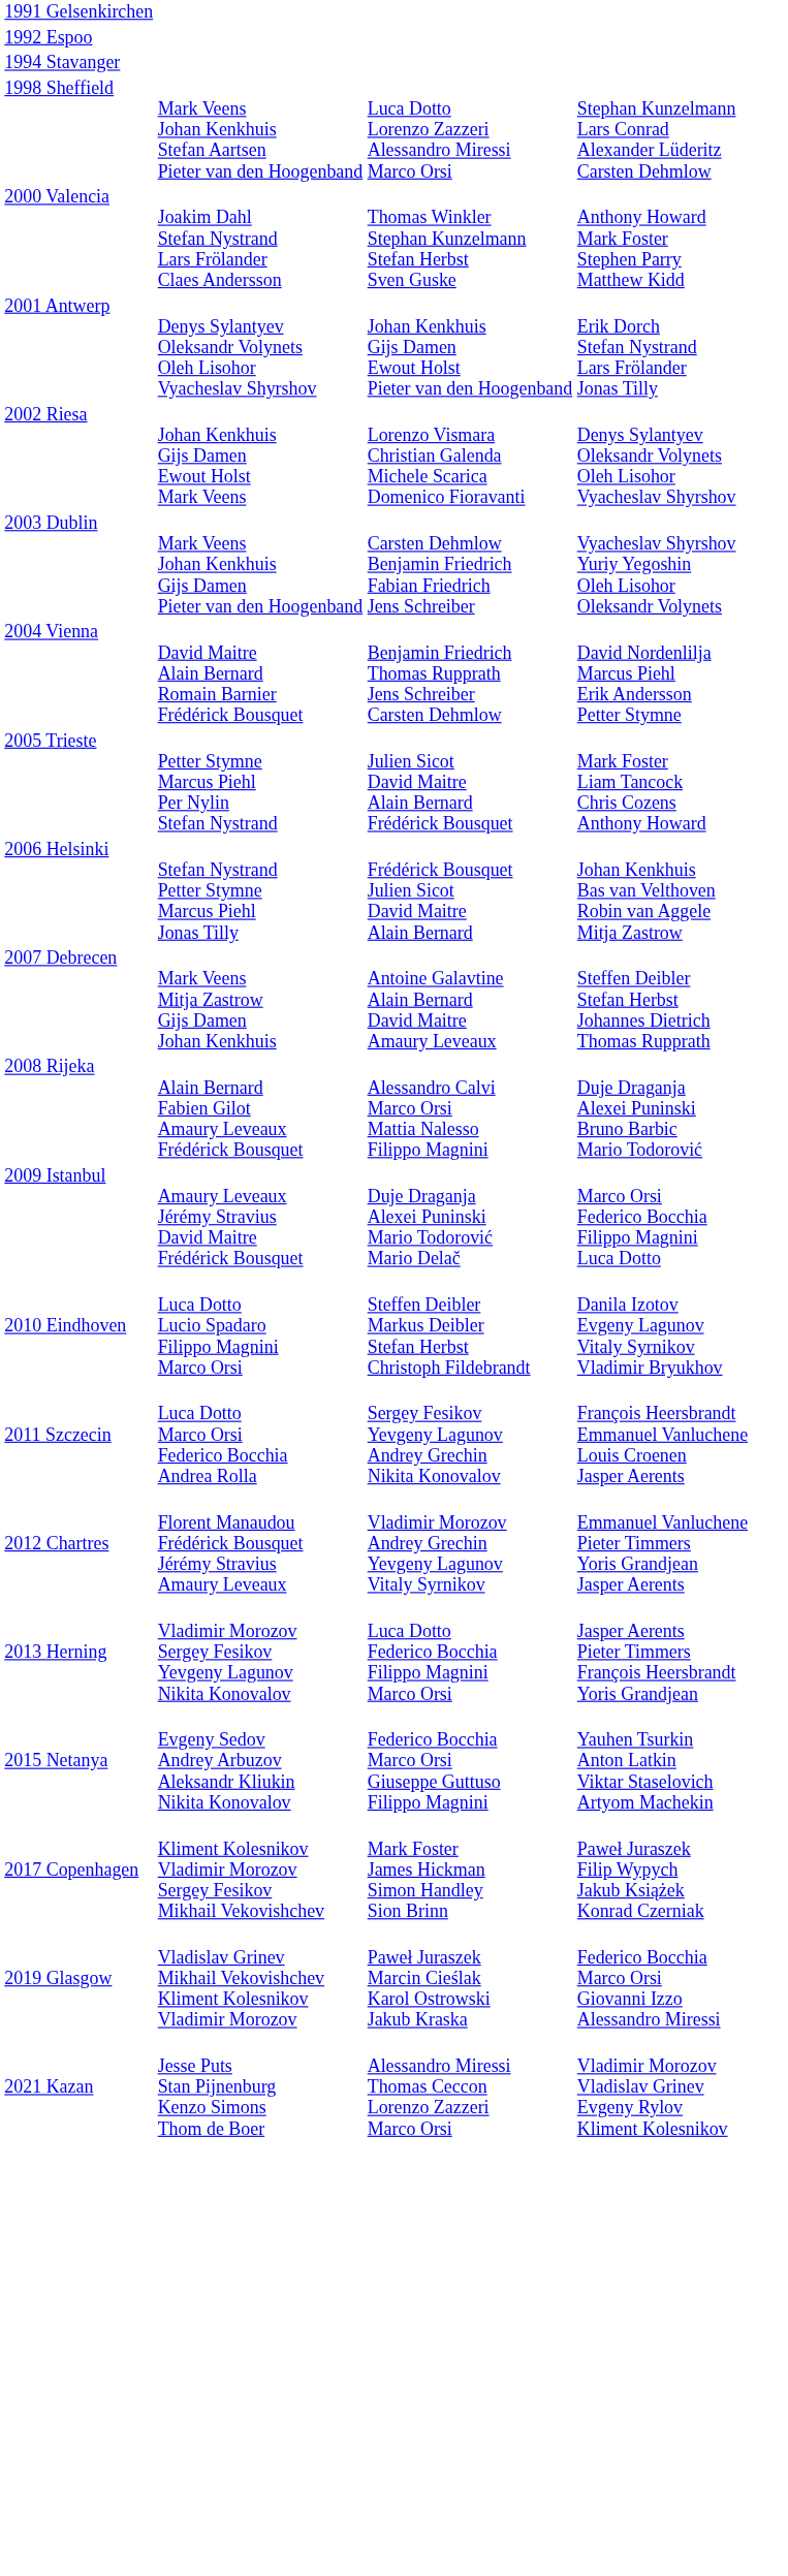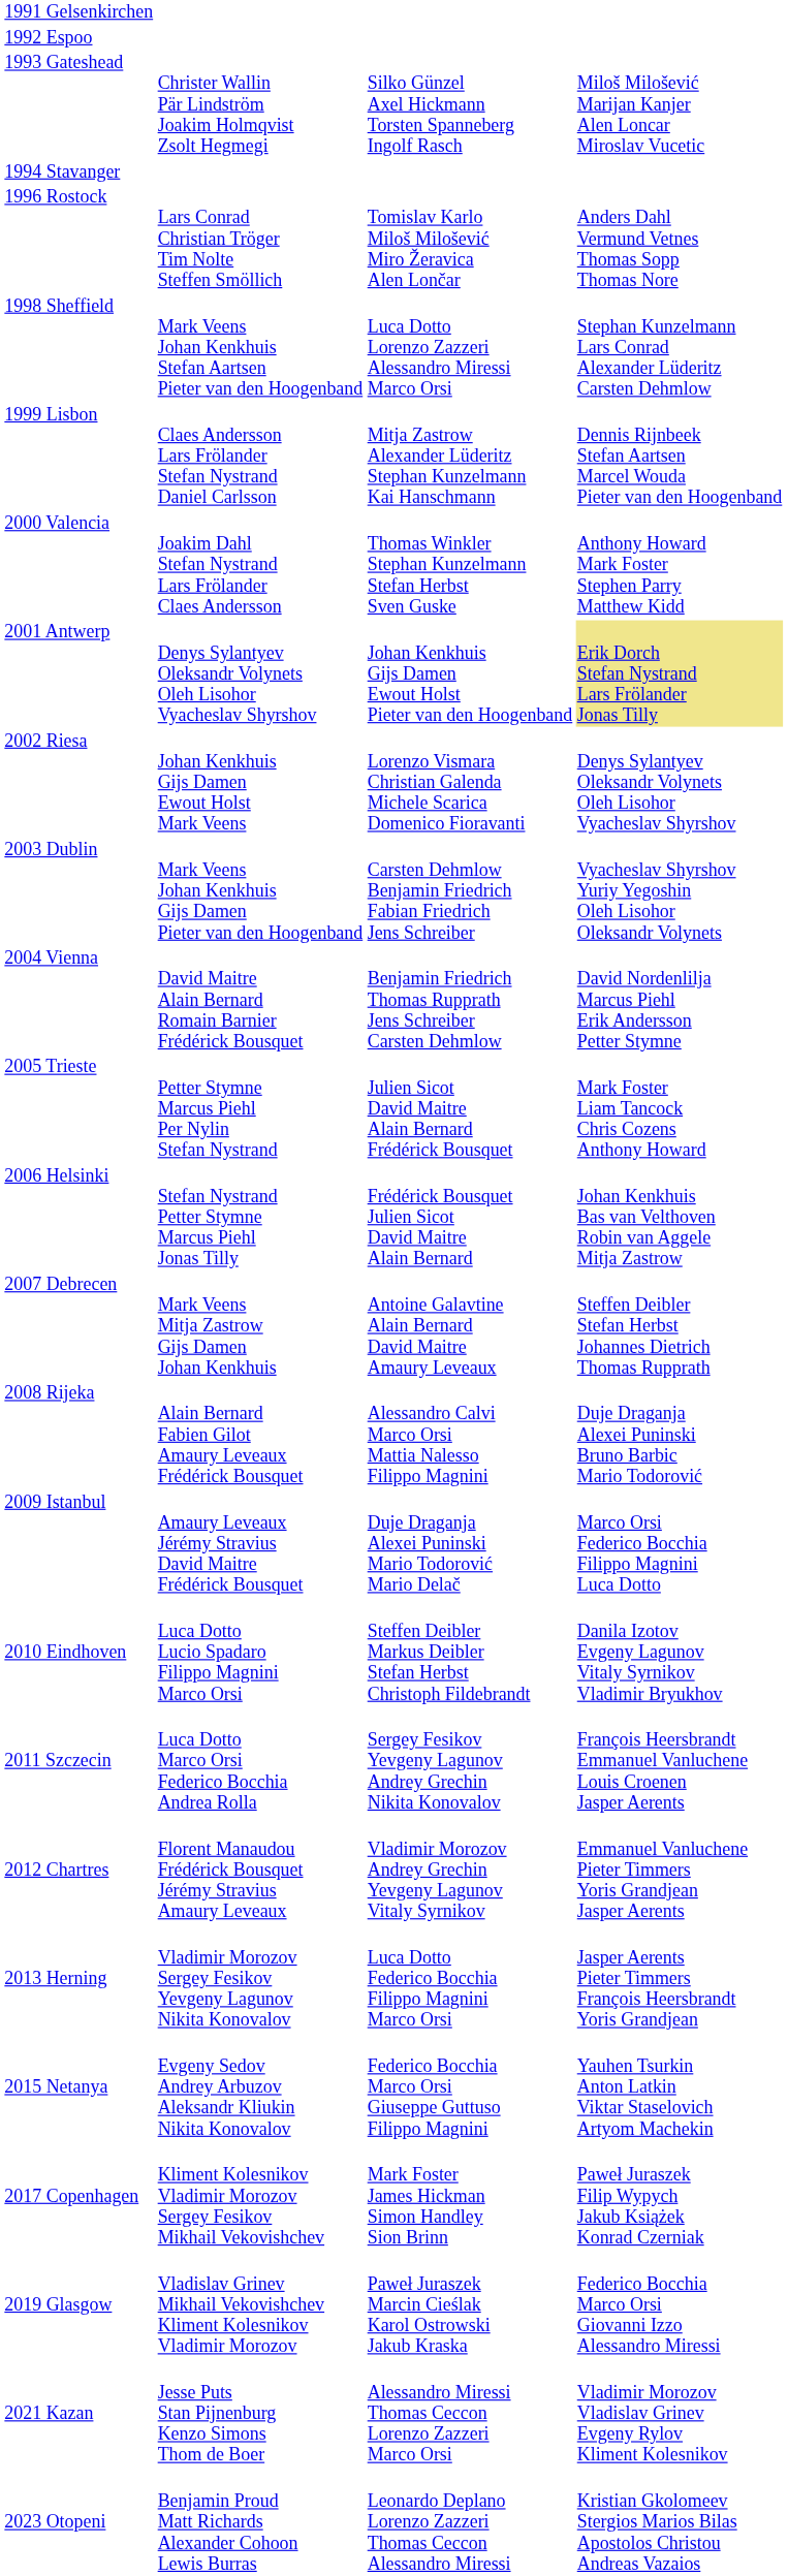 <table>
 <tr valign=top>
 <td><a href='#'>1991 Gelsenkirchen</a></td>
 <td></td>
 <td></td>
 <td></td>
 </tr>
 <tr valign=top>
 <td><a href='#'>1992 Espoo</a></td>
 <td></td>
 <td></td>
 <td></td>
 </tr>
 <tr valign=top>
+<td><a href='#'>1993 Gateshead</a></td>
+<td><br><a href='#'>Christer Wallin</a><br><a href='#'>Pär Lindström</a><br><a href='#'>Joakim Holmqvist</a><br><a href='#'>Zsolt Hegmegi</a></td>
+<td><br><a href='#'>Silko Günzel</a><br><a href='#'>Axel Hickmann</a><br><a href='#'>Torsten Spanneberg</a><br><a href='#'>Ingolf Rasch</a></td>
+<td><br><a href='#'>Miloš Milošević</a><br><a href='#'>Marijan Kanjer</a><br><a href='#'>Alen Loncar</a><br><a href='#'>Miroslav Vucetic</a></td>
+</tr>
+<tr valign=top>
 <td><a href='#'>1994 Stavanger</a></td>
 <td></td>
 <td></td>
 <td></td>
 </tr>
 <tr valign=top>
+<td><a href='#'>1996 Rostock</a></td>
+<td><br><a href='#'>Lars Conrad</a><br><a href='#'>Christian Tröger</a><br><a href='#'>Tim Nolte</a><br><a href='#'>Steffen Smöllich</a></td>
+<td><br><a href='#'>Tomislav Karlo</a><br><a href='#'>Miloš Milošević</a><br><a href='#'>Miro Žeravica</a><br><a href='#'>Alen Lončar</a></td>
+<td><br><a href='#'>Anders Dahl</a><br><a href='#'>Vermund Vetnes</a><br><a href='#'>Thomas Sopp</a><br><a href='#'>Thomas Nore</a></td>
+</tr>
+<tr valign=top>
 <td><a href='#'>1998 Sheffield</a></td>
 <td><br><a href='#'>Mark Veens</a><br><a href='#'>Johan Kenkhuis</a><br><a href='#'>Stefan Aartsen</a><br><a href='#'>Pieter van den Hoogenband</a></td>
 <td><br><a href='#'>Luca Dotto</a><br><a href='#'>Lorenzo Zazzeri</a><br><a href='#'>Alessandro Miressi</a><br><a href='#'>Marco Orsi</a></td>
 <td><br><a href='#'>Stephan Kunzelmann</a><br><a href='#'>Lars Conrad</a><br><a href='#'>Alexander Lüderitz</a><br><a href='#'>Carsten Dehmlow</a></td>
+</tr>
+<tr valign=top>
+<td><a href='#'>1999 Lisbon</a></td>
+<td><br><a href='#'>Claes Andersson</a><br><a href='#'>Lars Frölander</a><br><a href='#'>Stefan Nystrand</a><br><a href='#'>Daniel Carlsson</a></td>
+<td><br><a href='#'>Mitja Zastrow</a><br><a href='#'>Alexander Lüderitz</a><br><a href='#'>Stephan Kunzelmann</a><br><a href='#'>Kai Hanschmann</a></td>
+<td><br><a href='#'>Dennis Rijnbeek</a><br><a href='#'>Stefan Aartsen</a><br><a href='#'>Marcel Wouda</a><br><a href='#'>Pieter van den Hoogenband</a></td>
 </tr>
 <tr valign=top>
 <td><a href='#'>2000 Valencia</a></td>
 <td><br><a href='#'>Joakim Dahl</a><br><a href='#'>Stefan Nystrand</a><br><a href='#'>Lars Frölander</a><br><a href='#'>Claes Andersson</a></td>
 <td><br><a href='#'>Thomas Winkler</a><br><a href='#'>Stephan Kunzelmann</a><br><a href='#'>Stefan Herbst</a><br><a href='#'>Sven Guske</a></td>
 <td><br><a href='#'>Anthony Howard</a><br><a href='#'>Mark Foster</a><br><a href='#'>Stephen Parry</a><br><a href='#'>Matthew Kidd</a></td>
 </tr>
 <tr valign=top>
 <td><a href='#'>2001 Antwerp</a></td>
 <td><br><a href='#'>Denys Sylantyev</a><br><a href='#'>Oleksandr Volynets</a><br><a href='#'>Oleh Lisohor</a><br><a href='#'>Vyacheslav Shyrshov</a></td>
 <td><br><a href='#'>Johan Kenkhuis</a><br><a href='#'>Gijs Damen</a><br><a href='#'>Ewout Holst</a><br><a href='#'>Pieter van den Hoogenband</a></td>
-<td><br><a href='#'>Erik Dorch</a><br><a href='#'>Stefan Nystrand</a><br><a href='#'>Lars Frölander</a><br><a href='#'>Jonas Tilly</a></td>
+<td style="background: khaki;"><br><a href='#'>Erik Dorch</a><br><a href='#'>Stefan Nystrand</a><br><a href='#'>Lars Frölander</a><br><a href='#'>Jonas Tilly</a></td>
 </tr>
 <tr valign=top>
 <td><a href='#'>2002 Riesa</a></td>
 <td><br><a href='#'>Johan Kenkhuis</a><br><a href='#'>Gijs Damen</a><br><a href='#'>Ewout Holst</a><br><a href='#'>Mark Veens</a></td>
 <td><br><a href='#'>Lorenzo Vismara</a><br><a href='#'>Christian Galenda</a><br><a href='#'>Michele Scarica</a><br><a href='#'>Domenico Fioravanti</a></td>
 <td><br><a href='#'>Denys Sylantyev</a><br><a href='#'>Oleksandr Volynets</a><br><a href='#'>Oleh Lisohor</a><br><a href='#'>Vyacheslav Shyrshov</a></td>
 </tr>
 <tr valign=top>
 <td><a href='#'>2003 Dublin</a></td>
 <td><br><a href='#'>Mark Veens</a><br><a href='#'>Johan Kenkhuis</a><br><a href='#'>Gijs Damen</a><br><a href='#'>Pieter van den Hoogenband</a></td>
 <td><br><a href='#'>Carsten Dehmlow</a><br><a href='#'>Benjamin Friedrich</a><br><a href='#'>Fabian Friedrich</a><br><a href='#'>Jens Schreiber</a></td>
 <td><br><a href='#'>Vyacheslav Shyrshov</a><br><a href='#'>Yuriy Yegoshin</a><br><a href='#'>Oleh Lisohor</a><br><a href='#'>Oleksandr Volynets</a></td>
 </tr>
 <tr valign=top>
 <td><a href='#'>2004 Vienna</a></td>
 <td><br><a href='#'>David Maitre</a><br><a href='#'>Alain Bernard</a><br><a href='#'>Romain Barnier</a><br><a href='#'>Frédérick Bousquet</a></td>
 <td><br><a href='#'>Benjamin Friedrich</a><br><a href='#'>Thomas Rupprath</a><br><a href='#'>Jens Schreiber</a><br><a href='#'>Carsten Dehmlow</a></td>
 <td><br><a href='#'>David Nordenlilja</a><br><a href='#'>Marcus Piehl</a><br><a href='#'>Erik Andersson</a><br><a href='#'>Petter Stymne</a></td>
 </tr>
 <tr valign=top>
 <td><a href='#'>2005 Trieste</a></td>
 <td><br><a href='#'>Petter Stymne</a><br><a href='#'>Marcus Piehl</a><br><a href='#'>Per Nylin</a><br><a href='#'>Stefan Nystrand</a></td>
 <td><br><a href='#'>Julien Sicot</a><br><a href='#'>David Maitre</a><br><a href='#'>Alain Bernard</a><br><a href='#'>Frédérick Bousquet</a></td>
 <td><br><a href='#'>Mark Foster</a><br><a href='#'>Liam Tancock</a><br><a href='#'>Chris Cozens</a><br><a href='#'>Anthony Howard</a></td>
 </tr>
 <tr valign=top>
 <td><a href='#'>2006 Helsinki</a></td>
 <td><br><a href='#'>Stefan Nystrand</a><br><a href='#'>Petter Stymne</a><br><a href='#'>Marcus Piehl</a><br><a href='#'>Jonas Tilly</a></td>
 <td><br><a href='#'>Frédérick Bousquet</a><br><a href='#'>Julien Sicot</a><br><a href='#'>David Maitre</a><br><a href='#'>Alain Bernard</a></td>
 <td><br><a href='#'>Johan Kenkhuis</a><br><a href='#'>Bas van Velthoven</a><br><a href='#'>Robin van Aggele</a><br><a href='#'>Mitja Zastrow</a></td>
 </tr>
 <tr valign=top>
 <td><a href='#'>2007 Debrecen</a></td>
 <td><br><a href='#'>Mark Veens</a><br><a href='#'>Mitja Zastrow</a><br><a href='#'>Gijs Damen</a><br><a href='#'>Johan Kenkhuis</a></td>
 <td><br><a href='#'>Antoine Galavtine</a><br><a href='#'>Alain Bernard</a><br><a href='#'>David Maitre</a><br><a href='#'>Amaury Leveaux</a></td>
 <td><br><a href='#'>Steffen Deibler</a><br><a href='#'>Stefan Herbst</a><br><a href='#'>Johannes Dietrich</a><br><a href='#'>Thomas Rupprath</a></td>
 </tr>
 <tr valign=top>
 <td><a href='#'>2008 Rijeka</a></td>
 <td><br><a href='#'>Alain Bernard</a><br><a href='#'>Fabien Gilot</a><br><a href='#'>Amaury Leveaux</a><br><a href='#'>Frédérick Bousquet</a></td>
 <td><br><a href='#'>Alessandro Calvi</a><br><a href='#'>Marco Orsi</a><br><a href='#'>Mattia Nalesso</a><br><a href='#'>Filippo Magnini</a></td>
 <td><br><a href='#'>Duje Draganja</a><br><a href='#'>Alexei Puninski</a><br><a href='#'>Bruno Barbic</a><br><a href='#'>Mario Todorović</a></td>
 </tr>
 <tr valign=top>
 <td><a href='#'>2009 Istanbul</a></td>
 <td><br><a href='#'>Amaury Leveaux</a><br><a href='#'>Jérémy Stravius</a><br><a href='#'>David Maitre</a><br><a href='#'>Frédérick Bousquet</a></td>
 <td><br><a href='#'>Duje Draganja</a><br><a href='#'>Alexei Puninski</a><br><a href='#'>Mario Todorović</a><br><a href='#'>Mario Delač</a></td>
 <td><br><a href='#'>Marco Orsi</a><br><a href='#'>Federico Bocchia</a><br><a href='#'>Filippo Magnini</a><br><a href='#'>Luca Dotto</a></td>
 </tr>
 <tr>
 <td><a href='#'>2010 Eindhoven</a></td>
 <td><br><a href='#'>Luca Dotto</a><br><a href='#'>Lucio Spadaro</a><br><a href='#'>Filippo Magnini</a><br><a href='#'>Marco Orsi</a></td>
 <td><br><a href='#'>Steffen Deibler</a><br><a href='#'>Markus Deibler</a><br><a href='#'>Stefan Herbst</a><br><a href='#'>Christoph Fildebrandt</a></td>
 <td><br><a href='#'>Danila Izotov</a><br><a href='#'>Evgeny Lagunov</a><br><a href='#'>Vitaly Syrnikov</a><br><a href='#'>Vladimir Bryukhov</a></td>
 </tr>
 <tr>
 <td><a href='#'>2011 Szczecin</a></td>
 <td><br><a href='#'>Luca Dotto</a><br><a href='#'>Marco Orsi</a><br><a href='#'>Federico Bocchia</a><br><a href='#'>Andrea Rolla</a></td>
 <td><br><a href='#'>Sergey Fesikov</a><br><a href='#'>Yevgeny Lagunov</a><br><a href='#'>Andrey Grechin</a><br><a href='#'>Nikita Konovalov</a></td>
 <td><br><a href='#'>François Heersbrandt</a><br><a href='#'>Emmanuel Vanluchene</a><br><a href='#'>Louis Croenen</a><br><a href='#'>Jasper Aerents</a></td>
 </tr>
 <tr>
 <td><a href='#'>2012 Chartres</a></td>
 <td><br><a href='#'>Florent Manaudou</a><br><a href='#'>Frédérick Bousquet</a><br><a href='#'>Jérémy Stravius</a><br><a href='#'>Amaury Leveaux</a></td>
 <td><br><a href='#'>Vladimir Morozov</a><br><a href='#'>Andrey Grechin</a><br><a href='#'>Yevgeny Lagunov</a><br><a href='#'>Vitaly Syrnikov</a></td>
 <td><br><a href='#'>Emmanuel Vanluchene</a><br><a href='#'>Pieter Timmers</a><br><a href='#'>Yoris Grandjean</a><br><a href='#'>Jasper Aerents</a></td>
 </tr>
 <tr>
 <td><a href='#'>2013 Herning</a></td>
 <td><br><a href='#'>Vladimir Morozov</a><br><a href='#'>Sergey Fesikov</a><br><a href='#'>Yevgeny Lagunov</a><br><a href='#'>Nikita Konovalov</a></td>
 <td><br><a href='#'>Luca Dotto</a><br><a href='#'>Federico Bocchia</a><br><a href='#'>Filippo Magnini</a><br><a href='#'>Marco Orsi</a></td>
 <td><br><a href='#'>Jasper Aerents</a><br><a href='#'>Pieter Timmers</a><br><a href='#'>François Heersbrandt</a><br><a href='#'>Yoris Grandjean</a></td>
 </tr>
 <tr>
 <td><a href='#'>2015 Netanya</a></td>
 <td><br><a href='#'>Evgeny Sedov</a><br><a href='#'>Andrey Arbuzov</a><br><a href='#'>Aleksandr Kliukin</a><br><a href='#'>Nikita Konovalov</a></td>
 <td><br><a href='#'>Federico Bocchia</a><br><a href='#'>Marco Orsi</a><br><a href='#'>Giuseppe Guttuso</a><br><a href='#'>Filippo Magnini</a></td>
 <td><br><a href='#'>Yauhen Tsurkin</a><br><a href='#'>Anton Latkin</a><br><a href='#'>Viktar Staselovich</a><br><a href='#'>Artyom Machekin</a></td>
 </tr>
 <tr>
 <td><a href='#'>2017 Copenhagen</a></td>
 <td><br><a href='#'>Kliment Kolesnikov</a><br><a href='#'>Vladimir Morozov</a><br><a href='#'>Sergey Fesikov</a><br><a href='#'>Mikhail Vekovishchev</a></td>
 <td><br><a href='#'>Mark Foster</a><br><a href='#'>James Hickman</a><br><a href='#'>Simon Handley</a><br><a href='#'>Sion Brinn</a></td>
 <td><br><a href='#'>Paweł Juraszek</a><br><a href='#'>Filip Wypych</a><br><a href='#'>Jakub Książek</a><br><a href='#'>Konrad Czerniak</a></td>
 </tr>
 <tr>
 <td><a href='#'>2019 Glasgow</a></td>
 <td><br><a href='#'>Vladislav Grinev</a><br><a href='#'>Mikhail Vekovishchev</a><br><a href='#'>Kliment Kolesnikov</a><br><a href='#'>Vladimir Morozov</a></td>
 <td><br><a href='#'>Paweł Juraszek</a><br><a href='#'>Marcin Cieślak</a><br><a href='#'>Karol Ostrowski</a><br><a href='#'>Jakub Kraska</a></td>
 <td><br><a href='#'>Federico Bocchia</a><br><a href='#'>Marco Orsi</a><br><a href='#'>Giovanni Izzo</a><br><a href='#'>Alessandro Miressi</a></td>
 </tr>
 <tr>
 <td><a href='#'>2021 Kazan</a></td>
 <td><br><a href='#'>Jesse Puts</a><br><a href='#'>Stan Pijnenburg</a><br><a href='#'>Kenzo Simons</a><br><a href='#'>Thom de Boer</a></td>
 <td><br><a href='#'>Alessandro Miressi</a><br><a href='#'>Thomas Ceccon</a><br><a href='#'>Lorenzo Zazzeri</a><br><a href='#'>Marco Orsi</a></td>
 <td><br><a href='#'>Vladimir Morozov</a><br><a href='#'>Vladislav Grinev</a><br><a href='#'>Evgeny Rylov</a><br><a href='#'>Kliment Kolesnikov</a></td>
 </tr>
+<tr>
+<td><a href='#'>2023 Otopeni</a></td>
+<td><br><a href='#'>Benjamin Proud</a><br><a href='#'>Matt Richards</a><br><a href='#'>Alexander Cohoon</a><br><a href='#'>Lewis Burras</a></td>
+<td><br><a href='#'>Leonardo Deplano</a><br><a href='#'>Lorenzo Zazzeri</a><br><a href='#'>Thomas Ceccon</a><br><a href='#'>Alessandro Miressi</a></td>
+<td><br><a href='#'>Kristian Gkolomeev</a><br><a href='#'>Stergios Marios Bilas</a><br><a href='#'>Apostolos Christou</a><br><a href='#'>Andreas Vazaios</a></td>
+</tr>
 </table>
